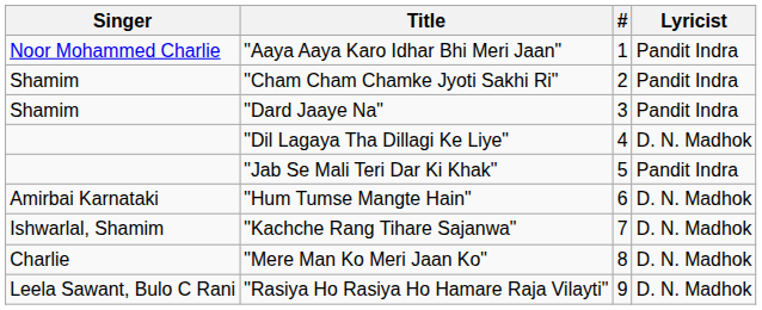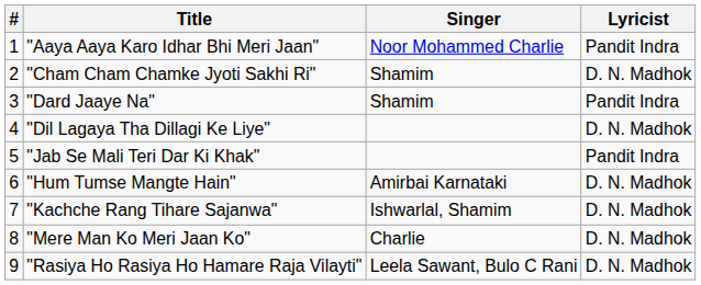 <table class="wikitable" style="font-size:95%;">
 <tr>
+<th>#</th>
+<th>Title</th>
 <th>Singer</th>
-<th>Title</th>
-<th>#</th>
 <th>Lyricist</th>
 </tr>
 <tr>
+<td>1</td>
+<td>"Aaya Aaya Karo Idhar Bhi Meri Jaan"</td>
 <td><a href='#'>Noor Mohammed Charlie</a></td>
-<td>"Aaya Aaya Karo Idhar Bhi Meri Jaan"</td>
-<td>1</td>
 <td>Pandit Indra</td>
 </tr>
 <tr>
+<td>2</td>
+<td>"Cham Cham Chamke Jyoti Sakhi Ri"</td>
 <td>Shamim</td>
-<td>"Cham Cham Chamke Jyoti Sakhi Ri"</td>
-<td>2</td>
+<td>D. N. Madhok</td>
+</tr>
+<tr>
+<td>3</td>
+<td>"Dard Jaaye Na"</td>
+<td>Shamim</td>
 <td>Pandit Indra</td>
 </tr>
 <tr>
-<td>Shamim</td>
-<td>"Dard Jaaye Na"</td>
-<td>3</td>
+<td>4</td>
+<td>"Dil Lagaya Tha Dillagi Ke Liye"</td>
+<td></td>
+<td>D. N. Madhok</td>
+</tr>
+<tr>
+<td>5</td>
+<td>"Jab Se Mali Teri Dar Ki Khak"</td>
+<td></td>
 <td>Pandit Indra</td>
 </tr>
 <tr>
-<td></td>
-<td>"Dil Lagaya Tha Dillagi Ke Liye"</td>
-<td>4</td>
+<td>6</td>
+<td>"Hum Tumse Mangte Hain"</td>
+<td>Amirbai Karnataki</td>
 <td>D. N. Madhok</td>
 </tr>
 <tr>
-<td></td>
-<td>"Jab Se Mali Teri Dar Ki Khak"</td>
-<td>5</td>
-<td>Pandit Indra</td>
-</tr>
-<tr>
-<td>Amirbai Karnataki</td>
-<td>"Hum Tumse Mangte Hain"</td>
-<td>6</td>
+<td>7</td>
+<td>"Kachche Rang Tihare Sajanwa"</td>
+<td>Ishwarlal, Shamim</td>
 <td>D. N. Madhok</td>
 </tr>
 <tr>
-<td>Ishwarlal, Shamim</td>
-<td>"Kachche Rang Tihare Sajanwa"</td>
-<td>7</td>
+<td>8</td>
+<td>"Mere Man Ko Meri Jaan Ko"</td>
+<td>Charlie</td>
 <td>D. N. Madhok</td>
 </tr>
 <tr>
-<td>Charlie</td>
-<td>"Mere Man Ko Meri Jaan Ko"</td>
-<td>8</td>
-<td>D. N. Madhok</td>
-</tr>
-<tr>
+<td>9</td>
+<td>"Rasiya Ho Rasiya Ho Hamare Raja Vilayti"</td>
 <td>Leela Sawant, Bulo C Rani</td>
-<td>"Rasiya Ho Rasiya Ho Hamare Raja Vilayti"</td>
-<td>9</td>
 <td>D. N. Madhok</td>
 </tr>
 </table>
